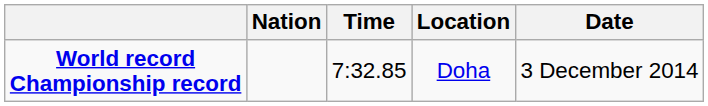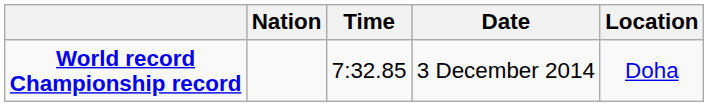 <table class=wikitable style=text-align:center>
 <tr>
 <th></th>
 <th>Nation</th>
 <th>Time</th>
+<th>Date</th>
 <th>Location</th>
-<th>Date</th>
 </tr>
 <tr>
 <td><strong><a href='#'>World record</a><br><a href='#'>Championship record</a></strong></td>
 <td align=left></td>
 <td align=left>7:32.85</td>
+<td>3 December 2014</td>
 <td><a href='#'>Doha</a></td>
-<td>3 December 2014</td>
 </tr>
 </table>
